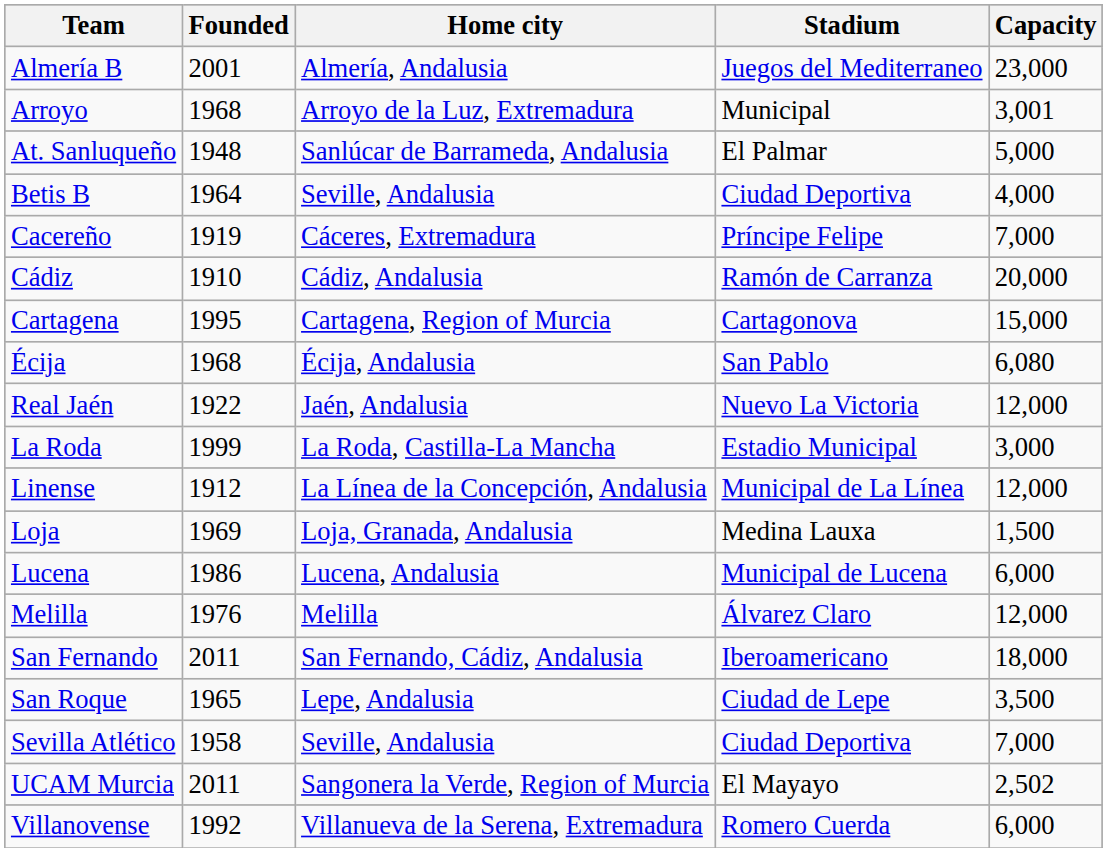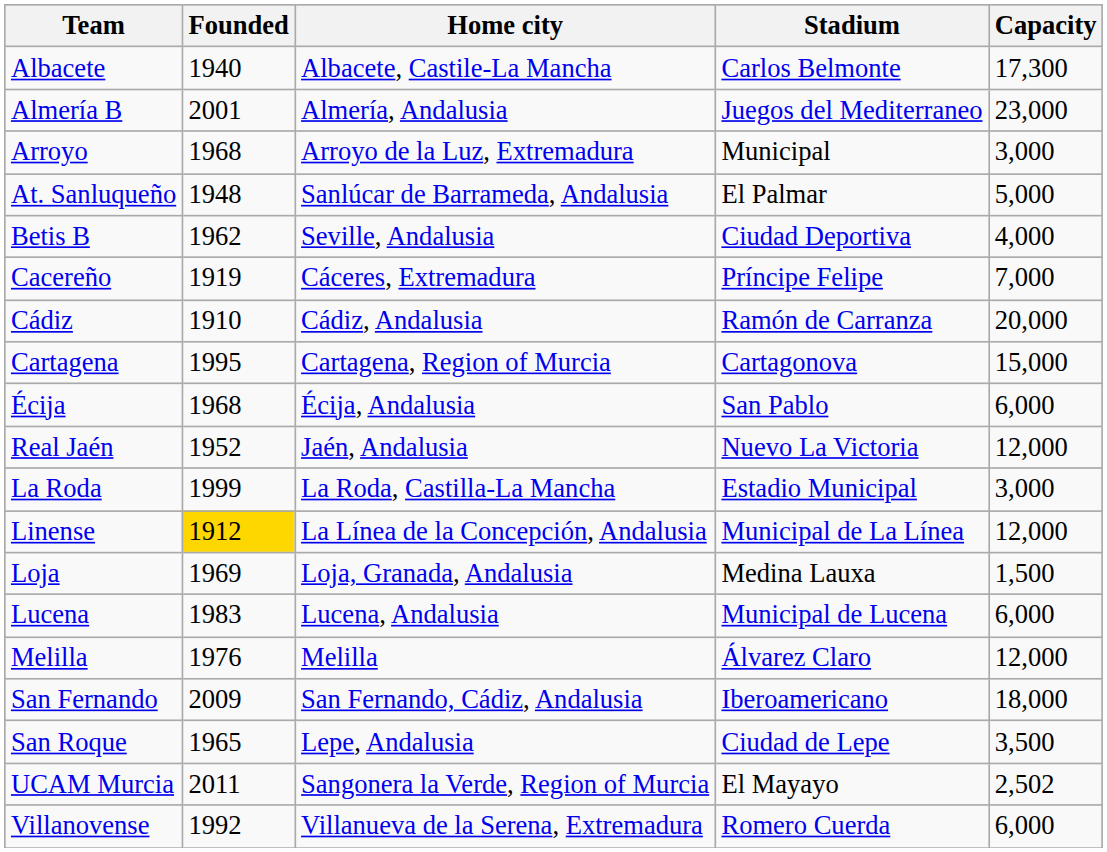 <table class="wikitable sortable">
 <tr>
 <th>Team</th>
 <th>Founded</th>
 <th>Home city</th>
 <th>Stadium</th>
 <th>Capacity</th>
+</tr>
+<tr>
+<td><a href='#'>Albacete</a></td>
+<td>1940</td>
+<td><a href='#'>Albacete</a>, <a href='#'>Castile-La Mancha</a></td>
+<td><a href='#'>Carlos Belmonte</a></td>
+<td>17,300</td>
 </tr>
 <tr>
 <td><a href='#'>Almería B</a></td>
 <td>2001</td>
 <td><a href='#'>Almería</a>, <a href='#'>Andalusia</a></td>
 <td><a href='#'>Juegos del Mediterraneo</a></td>
 <td>23,000</td>
 </tr>
 <tr>
 <td><a href='#'>Arroyo</a></td>
 <td>1968</td>
 <td><a href='#'>Arroyo de la Luz</a>, <a href='#'>Extremadura</a></td>
 <td>Municipal</td>
-<td>3,001</td>
+<td>3,000</td>
 </tr>
 <tr>
 <td><a href='#'>At. Sanluqueño</a></td>
 <td>1948</td>
 <td><a href='#'>Sanlúcar de Barrameda</a>, <a href='#'>Andalusia</a></td>
 <td>El Palmar</td>
 <td>5,000</td>
 </tr>
 <tr>
 <td><a href='#'>Betis B</a></td>
-<td>1964</td>
+<td>1962</td>
 <td><a href='#'>Seville</a>, <a href='#'>Andalusia</a></td>
 <td><a href='#'>Ciudad Deportiva</a></td>
 <td>4,000</td>
 </tr>
 <tr>
 <td><a href='#'>Cacereño</a></td>
 <td>1919</td>
 <td><a href='#'>Cáceres</a>, <a href='#'>Extremadura</a></td>
 <td><a href='#'>Príncipe Felipe</a></td>
 <td>7,000</td>
 </tr>
 <tr>
 <td><a href='#'>Cádiz</a></td>
 <td>1910</td>
 <td><a href='#'>Cádiz</a>, <a href='#'>Andalusia</a></td>
 <td><a href='#'>Ramón de Carranza</a></td>
 <td>20,000</td>
 </tr>
 <tr>
 <td><a href='#'>Cartagena</a></td>
 <td>1995</td>
 <td><a href='#'>Cartagena</a>, <a href='#'>Region of Murcia</a></td>
 <td><a href='#'>Cartagonova</a></td>
 <td>15,000</td>
 </tr>
 <tr>
 <td><a href='#'>Écija</a></td>
 <td>1968</td>
 <td><a href='#'>Écija</a>, <a href='#'>Andalusia</a></td>
 <td><a href='#'>San Pablo</a></td>
-<td>6,080</td>
+<td>6,000</td>
 </tr>
 <tr>
 <td><a href='#'>Real Jaén</a></td>
-<td>1922</td>
+<td>1952</td>
 <td><a href='#'>Jaén</a>, <a href='#'>Andalusia</a></td>
 <td><a href='#'>Nuevo La Victoria</a></td>
 <td>12,000</td>
 </tr>
 <tr>
 <td><a href='#'>La Roda</a></td>
 <td>1999</td>
 <td><a href='#'>La Roda</a>, <a href='#'>Castilla-La Mancha</a></td>
 <td><a href='#'>Estadio Municipal</a></td>
 <td>3,000</td>
 </tr>
 <tr>
 <td><a href='#'>Linense</a></td>
-<td>1912</td>
+<td style="background: gold;">1912</td>
 <td><a href='#'>La Línea de la Concepción</a>, <a href='#'>Andalusia</a></td>
 <td><a href='#'>Municipal de La Línea</a></td>
 <td>12,000</td>
 </tr>
 <tr>
 <td><a href='#'>Loja</a></td>
 <td>1969</td>
 <td><a href='#'>Loja, Granada</a>, <a href='#'>Andalusia</a></td>
 <td>Medina Lauxa</td>
 <td>1,500</td>
 </tr>
 <tr>
 <td><a href='#'>Lucena</a></td>
-<td>1986</td>
+<td>1983</td>
 <td><a href='#'>Lucena</a>, <a href='#'>Andalusia</a></td>
 <td><a href='#'>Municipal de Lucena</a></td>
 <td>6,000</td>
 </tr>
 <tr>
 <td><a href='#'>Melilla</a></td>
 <td>1976</td>
 <td><a href='#'>Melilla</a></td>
 <td><a href='#'>Álvarez Claro</a></td>
 <td>12,000</td>
 </tr>
 <tr>
 <td><a href='#'>San Fernando</a></td>
-<td>2011</td>
+<td>2009</td>
 <td><a href='#'>San Fernando, Cádiz</a>, <a href='#'>Andalusia</a></td>
 <td><a href='#'>Iberoamericano</a></td>
 <td>18,000</td>
 </tr>
 <tr>
 <td><a href='#'>San Roque</a></td>
 <td>1965</td>
 <td><a href='#'>Lepe</a>, <a href='#'>Andalusia</a></td>
 <td><a href='#'>Ciudad de Lepe</a></td>
 <td>3,500</td>
-</tr>
-<tr>
-<td><a href='#'>Sevilla Atlético</a></td>
-<td>1958</td>
-<td><a href='#'>Seville</a>, <a href='#'>Andalusia</a></td>
-<td><a href='#'>Ciudad Deportiva</a></td>
-<td>7,000</td>
 </tr>
 <tr>
 <td><a href='#'>UCAM Murcia</a></td>
 <td>2011</td>
 <td><a href='#'>Sangonera la Verde</a>, <a href='#'>Region of Murcia</a></td>
 <td>El Mayayo</td>
 <td>2,502</td>
 </tr>
 <tr>
 <td><a href='#'>Villanovense</a></td>
 <td>1992</td>
 <td><a href='#'>Villanueva de la Serena</a>, <a href='#'>Extremadura</a></td>
 <td><a href='#'>Romero Cuerda</a></td>
 <td>6,000</td>
 </tr>
 </table>
